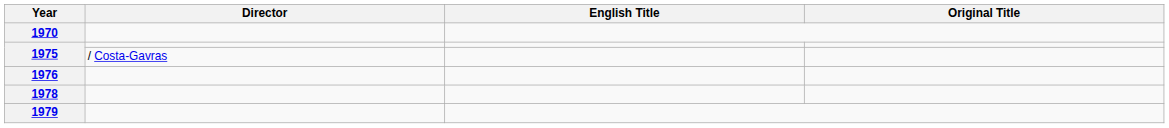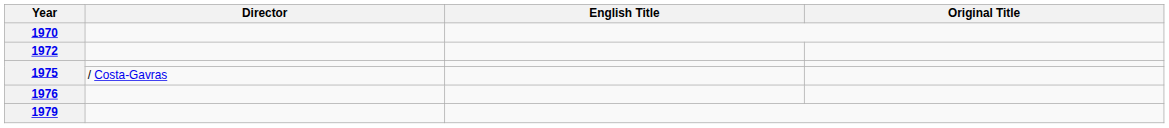 <table class="wikitable unsortable">
 <tr>
 <th scope="col" style="width:2%;">Year</th>
 <th scope="col" style="width:10%;">Director</th>
 <th scope="col" style="width:10%;">English Title</th>
 <th scope="col" style="width:10%;">Original Title</th>
 </tr>
 <tr>
 <th style="text-align:center;"><a href='#'>1970</a></th>
 <td> </td>
 <td colspan="2"></td>
+</tr>
+<tr>
+<th style="text-align:center;"><a href='#'>1972</a></th>
+<td> </td>
+<td></td>
+<td></td>
 </tr>
 <tr>
 <th rowspan="2" style="text-align:center;"><a href='#'>1975</a></th>
 <td> </td>
 <td></td>
 <td></td>
 </tr>
 <tr>
 <td> /  <a href='#'>Costa-Gavras</a></td>
 <td></td>
 <td></td>
 </tr>
 <tr>
 <th style="text-align:center;"><a href='#'>1976</a></th>
 <td> </td>
 <td></td>
 <td></td>
 </tr>
 <tr>
-<th style="text-align:center;"><a href='#'>1978</a></th>
-<td> </td>
-<td></td>
-<td></td>
-</tr>
-<tr>
 <th style="text-align:center;"><a href='#'>1979</a></th>
 <td> </td>
 <td colspan="2"></td>
 </tr>
 </table>
